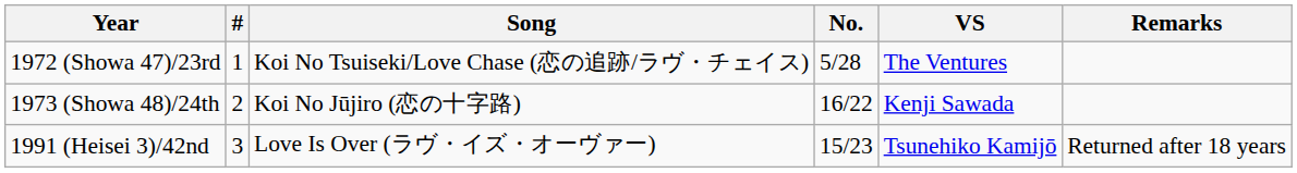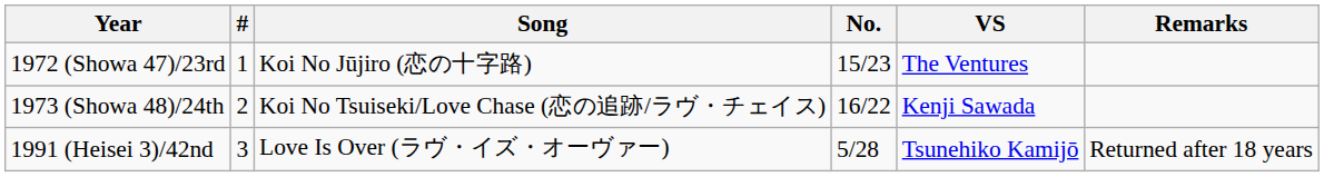 <table class="wikitable">
 <tr>
 <th>Year</th>
 <th>#</th>
 <th>Song</th>
 <th>No.</th>
 <th>VS</th>
 <th>Remarks</th>
 </tr>
 <tr>
 <td>1972 (Showa 47)/23rd</td>
 <td>1</td>
-<td>Koi No Tsuiseki/Love Chase (恋の追跡/ラヴ・チェイス)</td>
-<td>5/28</td>
+<td>Koi No Jūjiro (恋の十字路)</td>
+<td>15/23</td>
 <td><a href='#'>The Ventures</a></td>
 <td></td>
 </tr>
 <tr>
 <td>1973 (Showa 48)/24th</td>
 <td>2</td>
-<td>Koi No Jūjiro (恋の十字路)</td>
+<td>Koi No Tsuiseki/Love Chase (恋の追跡/ラヴ・チェイス)</td>
 <td>16/22</td>
 <td><a href='#'>Kenji Sawada</a></td>
 <td></td>
 </tr>
 <tr>
 <td>1991 (Heisei 3)/42nd</td>
 <td>3</td>
 <td>Love Is Over (ラヴ・イズ・オーヴァー)</td>
-<td>15/23</td>
+<td>5/28</td>
 <td><a href='#'>Tsunehiko Kamijō</a></td>
 <td>Returned after 18 years</td>
 </tr>
 </table>
